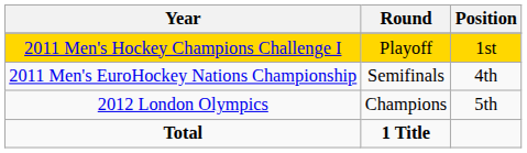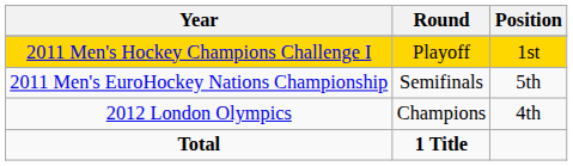 <table class="wikitable" style="text-align: center;">
 <tr>
 <th>Year</th>
 <th>Round</th>
 <th>Position</th>
 </tr>
 <tr>
 </tr>
 <tr bgcolor=gold>
 <td> <a href='#'>2011 Men's Hockey Champions Challenge I</a></td>
 <td>Playoff</td>
 <td>1st</td>
 </tr>
 <tr>
 <td> <a href='#'>2011 Men's EuroHockey Nations Championship</a></td>
 <td>Semifinals</td>
-<td>4th</td>
+<td>5th</td>
 </tr>
 <tr>
 <td> <a href='#'>2012 London Olympics</a></td>
 <td>Champions</td>
-<td>5th</td>
+<td>4th</td>
 </tr>
 <tr>
 <td><strong>Total</strong></td>
 <td><strong>1 Title</strong></td>
 <td></td>
 </tr>
 </table>
